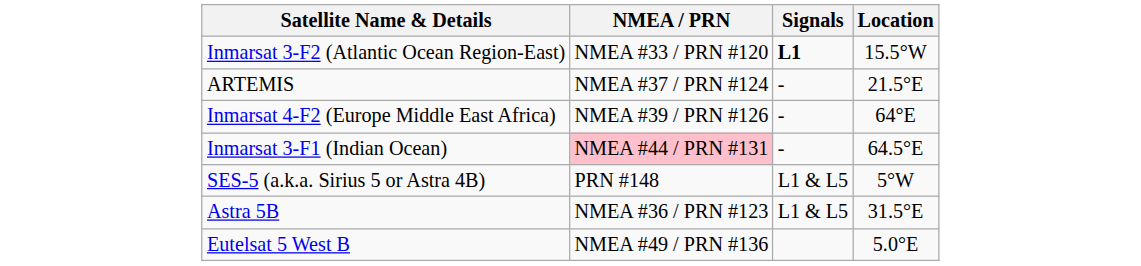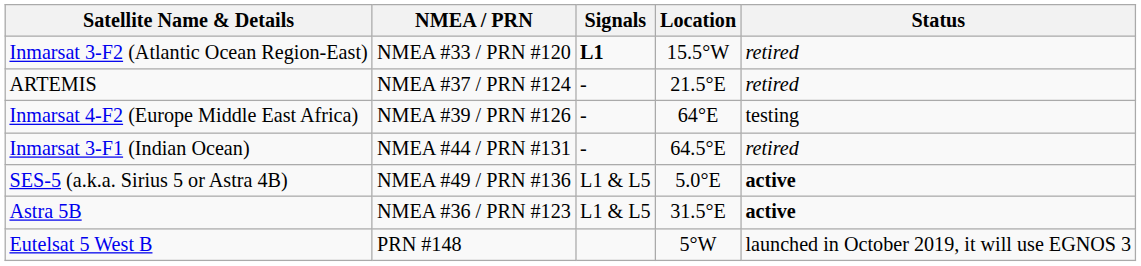 <table class="wikitable" style="margin: 1em auto 1em auto;">
 <tr>
 <th>Satellite Name & Details</th>
 <th>NMEA / PRN</th>
 <th>Signals</th>
 <th>Location</th>
+<th>Status</th>
 </tr>
 <tr>
 <td><a href='#'>Inmarsat 3-F2</a> (Atlantic Ocean Region-East)</td>
 <td>NMEA #33 / PRN #120</td>
 <td><strong>L1</strong></td>
 <td align="center">15.5°W</td>
+<td><em>retired</em></td>
 </tr>
 <tr>
 <td>ARTEMIS </td>
 <td>NMEA #37 / PRN #124</td>
 <td>-</td>
 <td align="center">21.5°E</td>
+<td><em>retired</em></td>
 </tr>
 <tr>
 <td><a href='#'>Inmarsat 4-F2</a> (Europe Middle East Africa)</td>
 <td>NMEA #39 / PRN #126</td>
 <td>-</td>
 <td align="center">64°E</td>
+<td>testing</td>
 </tr>
 <tr>
 <td><a href='#'>Inmarsat 3-F1</a> (Indian Ocean)</td>
-<td style="background: pink;">NMEA #44 / PRN #131</td>
+<td>NMEA #44 / PRN #131</td>
 <td>-</td>
 <td align="center">64.5°E</td>
+<td><em>retired</em></td>
 </tr>
 <tr>
 <td><a href='#'>SES-5</a> (a.k.a. Sirius 5 or Astra 4B) </td>
-<td>PRN #148</td>
+<td align="center">NMEA #49 / PRN #136</td>
 <td>L1 & L5</td>
-<td align="center">5°W</td>
+<td align="center">5.0°E</td>
+<td><strong>active</strong></td>
 </tr>
 <tr>
 <td><a href='#'>Astra 5B</a></td>
 <td align="center">NMEA #36 / PRN #123</td>
 <td>L1 & L5</td>
 <td align="center">31.5°E</td>
+<td><strong>active</strong></td>
 </tr>
 <tr>
 <td><a href='#'>Eutelsat 5 West B</a></td>
-<td align="center">NMEA #49 / PRN #136</td>
+<td>PRN #148</td>
 <td></td>
-<td align="center">5.0°E</td>
+<td align="center">5°W</td>
+<td>launched in October 2019, it will use EGNOS 3</td>
 </tr>
 </table>
